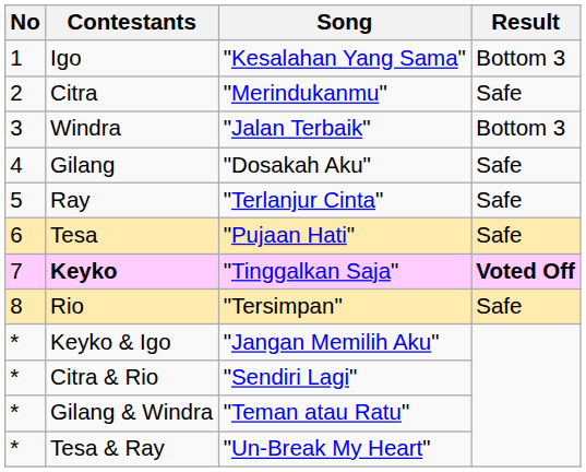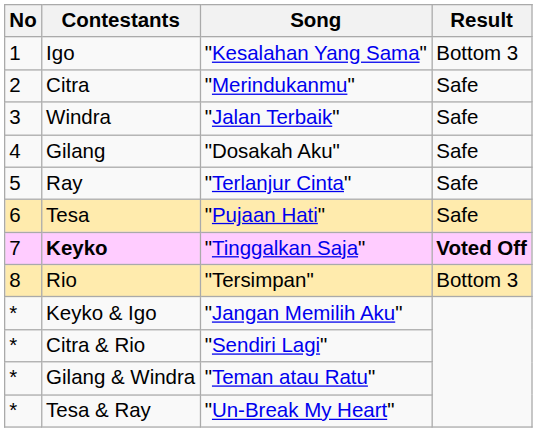 <table class="wikitable">
 <tr>
 <th>No</th>
 <th>Contestants</th>
 <th>Song </th>
 <th>Result</th>
 </tr>
 <tr>
 <td>1</td>
 <td>Igo</td>
 <td>"<a href='#'>Kesalahan Yang Sama</a>" </td>
 <td>Bottom 3</td>
 </tr>
 <tr>
 <td>2</td>
 <td>Citra</td>
 <td>"<a href='#'>Merindukanmu</a>" </td>
 <td>Safe</td>
 </tr>
 <tr>
 <td>3</td>
 <td>Windra</td>
 <td>"<a href='#'>Jalan Terbaik</a>" </td>
-<td>Bottom 3</td>
+<td>Safe</td>
 </tr>
 <tr>
 <td>4</td>
 <td>Gilang</td>
 <td>"Dosakah Aku" </td>
 <td>Safe</td>
 </tr>
 <tr>
 <td>5</td>
 <td>Ray</td>
 <td>"<a href='#'>Terlanjur Cinta</a>" </td>
 <td>Safe</td>
 </tr>
 <tr bgcolor="ffebad">
 <td>6</td>
 <td>Tesa</td>
 <td>"<a href='#'>Pujaan Hati</a>" </td>
 <td>Safe</td>
 </tr>
 <tr bgcolor="ffccff">
 <td>7</td>
 <td><strong>Keyko</strong></td>
 <td>"<a href='#'>Tinggalkan Saja</a>" </td>
 <td><strong>Voted Off</strong></td>
 </tr>
 <tr bgcolor="ffebad">
 <td>8</td>
 <td>Rio</td>
 <td>"Tersimpan" </td>
-<td>Safe</td>
+<td>Bottom 3</td>
 </tr>
 <tr>
 <td>*</td>
 <td>Keyko & Igo</td>
 <td>"<a href='#'>Jangan Memilih Aku</a>" </td>
 </tr>
 <tr>
 <td>*</td>
 <td>Citra & Rio</td>
 <td>"<a href='#'>Sendiri Lagi</a>" </td>
 </tr>
 <tr>
 <td>*</td>
 <td>Gilang & Windra</td>
 <td>"<a href='#'>Teman atau Ratu</a>" </td>
 </tr>
 <tr>
 <td>*</td>
 <td>Tesa & Ray</td>
 <td>"<a href='#'>Un-Break My Heart</a>" </td>
 </tr>
 </table>
